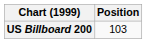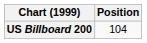 <table class="wikitable plainrowheaders" style="text-align:center;">
 <tr>
 <th scope="col">Chart (1999)</th>
 <th scope="col">Position</th>
 </tr>
 <tr>
 <th scope="row">US <em>Billboard</em> 200</th>
-<td>103</td>
+<td>104</td>
 </tr>
 </table>
